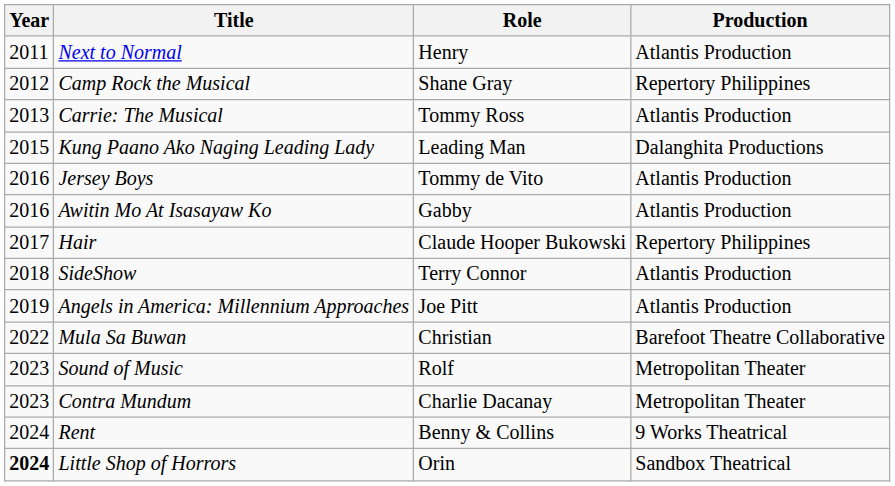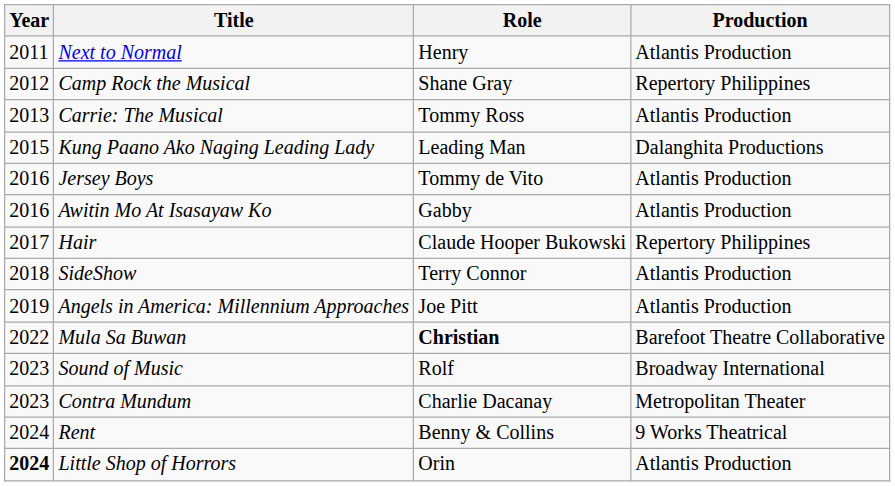 <table class="wikitable sortable">
 <tr>
 <th>Year</th>
 <th>Title</th>
 <th>Role</th>
 <th>Production</th>
 </tr>
 <tr>
 <td>2011</td>
 <td><em><a href='#'>Next to Normal</a></em></td>
 <td>Henry</td>
 <td>Atlantis Production</td>
 </tr>
 <tr>
 <td>2012</td>
 <td><em>Camp Rock the Musical</em></td>
 <td>Shane Gray</td>
 <td>Repertory Philippines</td>
 </tr>
 <tr>
 <td>2013</td>
 <td><em>Carrie: The Musical</em></td>
 <td>Tommy Ross</td>
 <td>Atlantis Production</td>
 </tr>
 <tr>
 <td>2015</td>
 <td><em>Kung Paano Ako Naging Leading Lady</em></td>
 <td>Leading Man</td>
 <td>Dalanghita Productions</td>
 </tr>
 <tr>
 <td>2016</td>
 <td><em>Jersey Boys</em></td>
 <td>Tommy de Vito</td>
 <td>Atlantis Production</td>
 </tr>
 <tr>
 <td>2016</td>
 <td><em>Awitin Mo At Isasayaw Ko</em></td>
 <td>Gabby</td>
 <td>Atlantis Production</td>
 </tr>
 <tr>
 <td>2017</td>
 <td><em>Hair</em></td>
 <td>Claude Hooper Bukowski</td>
 <td>Repertory Philippines</td>
 </tr>
 <tr>
 <td>2018</td>
 <td><em>SideShow</em></td>
 <td>Terry Connor</td>
 <td>Atlantis Production</td>
 </tr>
 <tr>
 <td>2019</td>
 <td><em>Angels in America: Millennium Approaches</em></td>
 <td>Joe Pitt</td>
 <td>Atlantis Production</td>
 </tr>
 <tr>
 <td>2022</td>
 <td><em>Mula Sa Buwan</em></td>
-<td>Christian</td>
+<td><strong>Christian</strong></td>
 <td>Barefoot Theatre Collaborative</td>
 </tr>
 <tr>
 <td>2023</td>
 <td><em>Sound of Music</em></td>
 <td>Rolf</td>
-<td>Metropolitan Theater</td>
+<td>Broadway International</td>
 </tr>
 <tr>
 <td>2023</td>
 <td><em>Contra Mundum</em></td>
 <td>Charlie Dacanay</td>
 <td>Metropolitan Theater</td>
 </tr>
 <tr>
 <td>2024</td>
 <td><em>Rent</em></td>
 <td>Benny & Collins</td>
 <td>9 Works Theatrical</td>
 </tr>
 <tr>
 <td><strong>2024</strong></td>
 <td><em>Little Shop of Horrors</em></td>
 <td>Orin</td>
-<td>Sandbox Theatrical</td>
+<td>Atlantis Production</td>
 </tr>
 </table>
